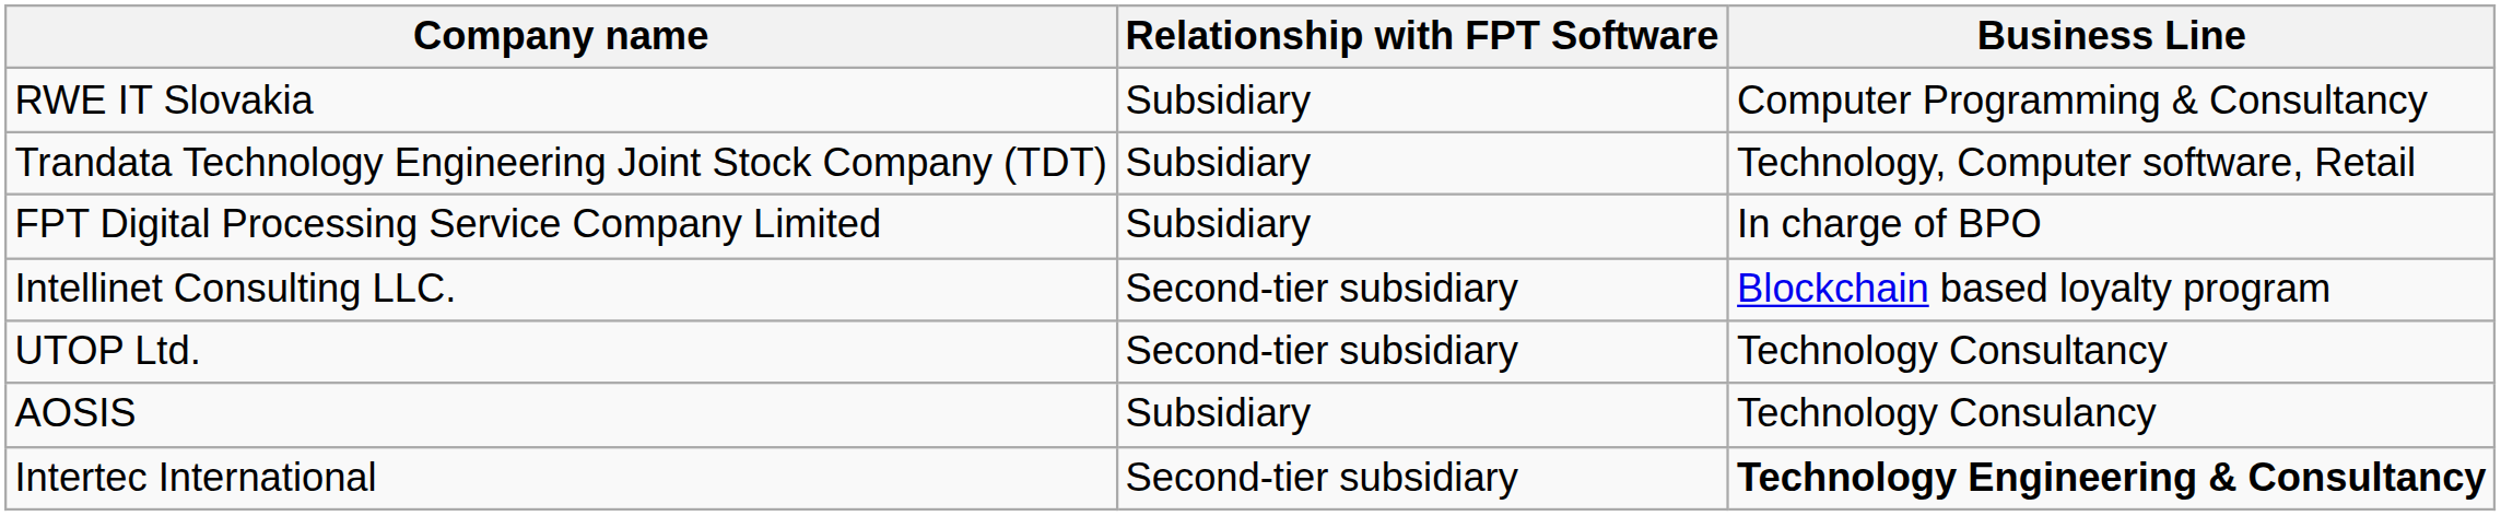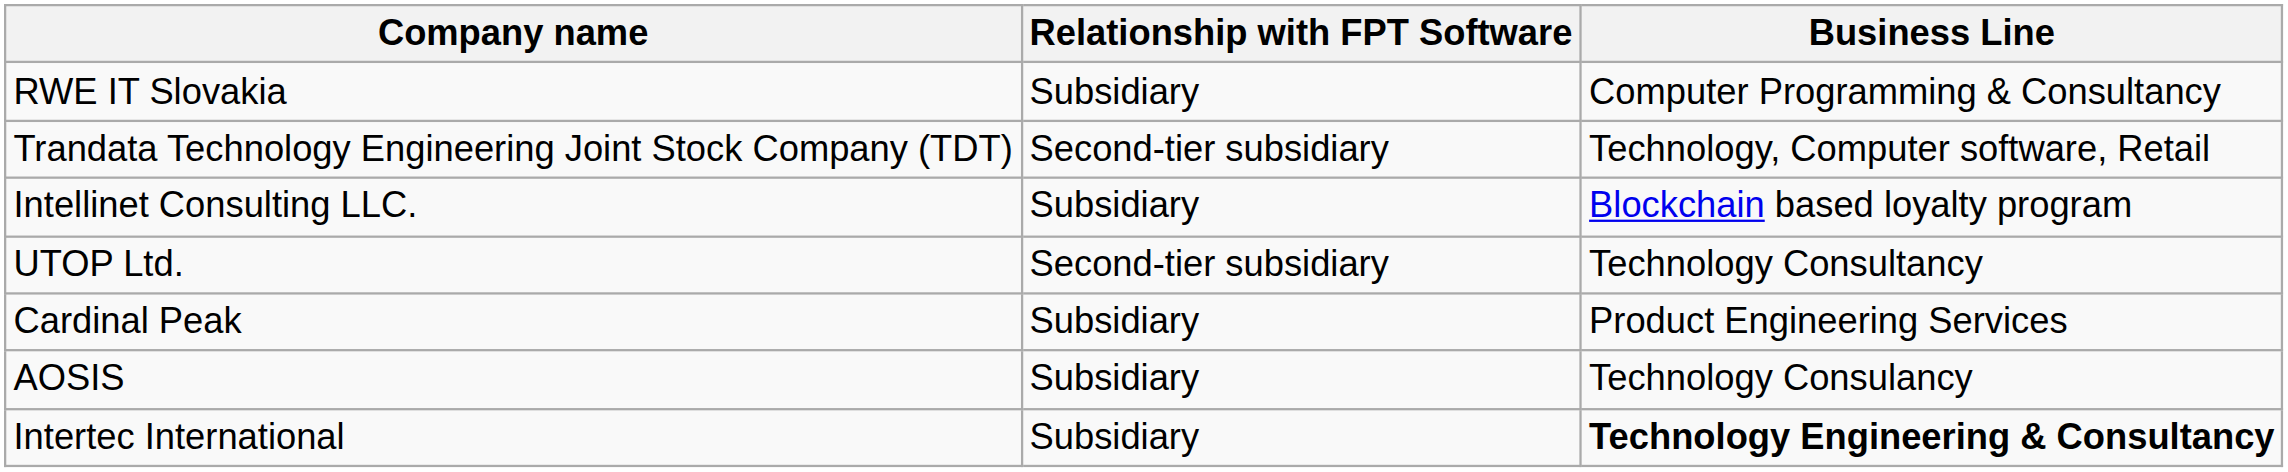 <table class="wikitable">
 <tr>
 <th>Company name</th>
 <th><strong>Relationship with FPT Software</strong></th>
 <th><strong>Business Line</strong></th>
 </tr>
 <tr>
 <td>RWE IT Slovakia</td>
 <td>Subsidiary</td>
 <td>Computer Programming & Consultancy</td>
 </tr>
 <tr>
 <td>Trandata Technology Engineering Joint Stock Company (TDT)</td>
-<td>Subsidiary</td>
+<td>Second-tier subsidiary</td>
 <td>Technology, Computer software, Retail</td>
 </tr>
 <tr>
-<td>FPT Digital Processing Service Company Limited</td>
+<td>Intellinet Consulting LLC.</td>
 <td>Subsidiary</td>
-<td>In charge of BPO</td>
-</tr>
-<tr>
-<td>Intellinet Consulting LLC.</td>
-<td>Second-tier subsidiary</td>
 <td><a href='#'>Blockchain</a> based loyalty program</td>
 </tr>
 <tr>
 <td>UTOP Ltd.</td>
 <td>Second-tier subsidiary</td>
 <td>Technology Consultancy</td>
 </tr>
 <tr>
+<td>Cardinal Peak</td>
+<td>Subsidiary</td>
+<td>Product Engineering Services</td>
+</tr>
+<tr>
 <td>AOSIS</td>
 <td>Subsidiary</td>
 <td>Technology Consulancy</td>
 </tr>
 <tr>
 <td>Intertec International</td>
-<td>Second-tier subsidiary</td>
+<td>Subsidiary</td>
 <td><strong>Technology Engineering & Consultancy</strong></td>
 </tr>
 </table>
